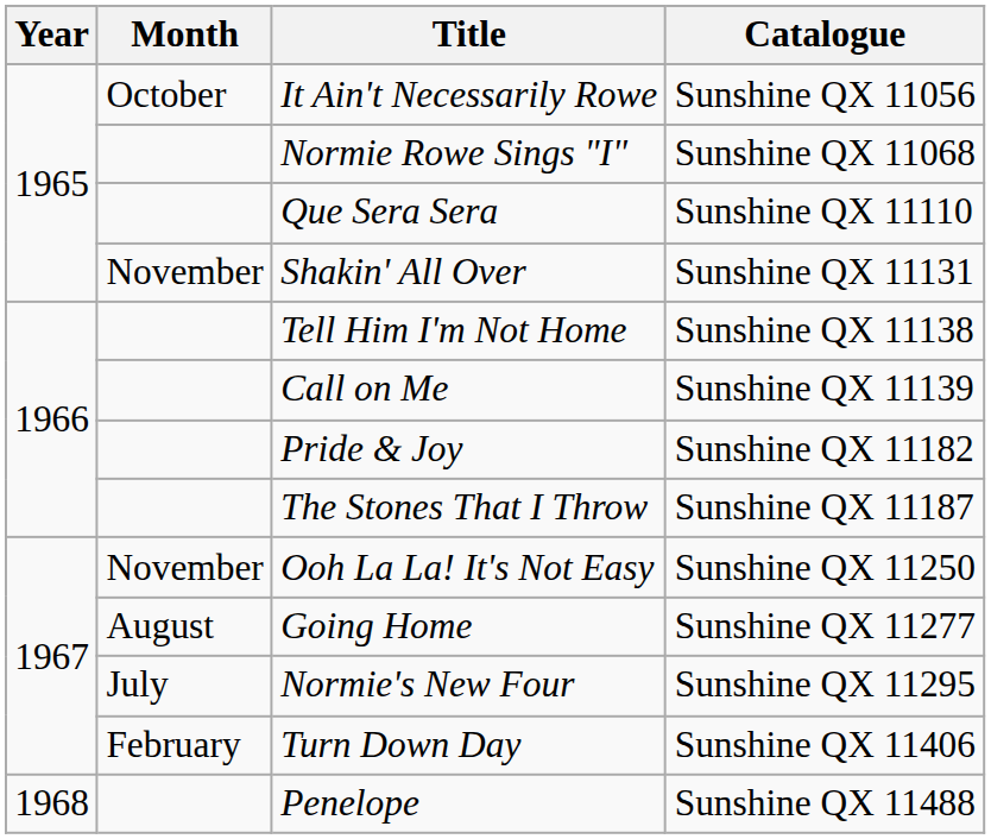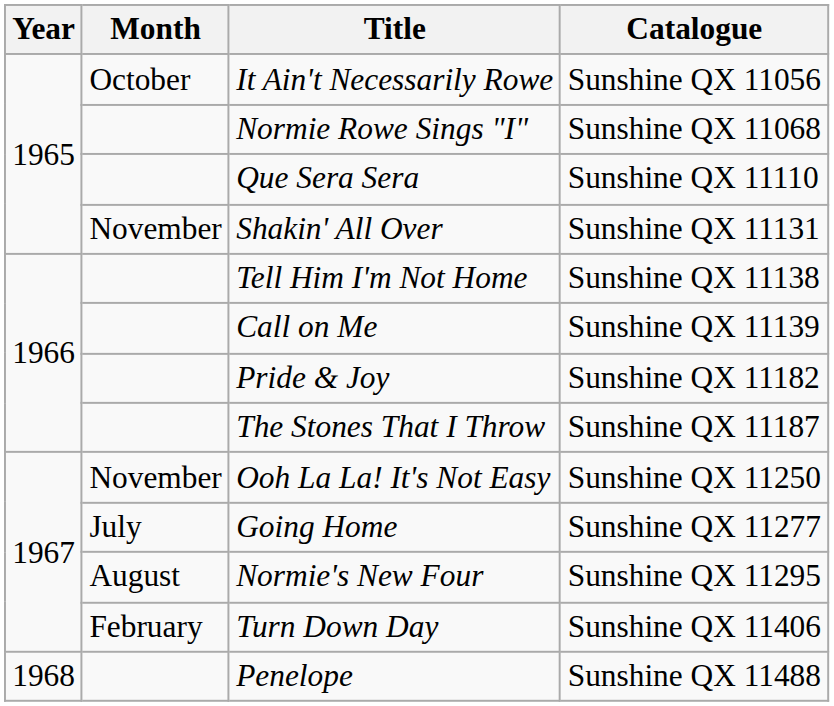 <table class="wikitable">
 <tr>
 <th>Year</th>
 <th>Month</th>
 <th>Title</th>
 <th>Catalogue</th>
 </tr>
 <tr>
 <td rowspan=4>1965</td>
 <td>October</td>
 <td><em>It Ain't Necessarily Rowe</em></td>
 <td>Sunshine QX 11056</td>
 </tr>
 <tr>
 <td></td>
 <td><em>Normie Rowe Sings "I"</em></td>
 <td>Sunshine QX 11068</td>
 </tr>
 <tr>
 <td></td>
 <td><em>Que Sera Sera</em></td>
 <td>Sunshine QX 11110</td>
 </tr>
 <tr>
 <td>November</td>
 <td><em>Shakin' All Over</em></td>
 <td>Sunshine QX 11131</td>
 </tr>
 <tr>
 <td rowspan=4>1966</td>
 <td></td>
 <td><em>Tell Him I'm Not Home</em></td>
 <td>Sunshine QX 11138</td>
 </tr>
 <tr>
 <td></td>
 <td><em>Call on Me</em></td>
 <td>Sunshine QX 11139</td>
 </tr>
 <tr>
 <td></td>
 <td><em>Pride & Joy</em></td>
 <td>Sunshine QX 11182</td>
 </tr>
 <tr>
 <td></td>
 <td><em>The Stones That I Throw</em></td>
 <td>Sunshine QX 11187</td>
 </tr>
 <tr>
 <td rowspan=4>1967</td>
 <td>November</td>
 <td><em>Ooh La La! It's Not Easy</em></td>
 <td>Sunshine QX 11250</td>
 </tr>
 <tr>
-<td>August</td>
+<td>July</td>
 <td><em>Going Home</em></td>
 <td>Sunshine QX 11277</td>
 </tr>
 <tr>
-<td>July</td>
+<td>August</td>
 <td><em>Normie's New Four</em></td>
 <td>Sunshine QX 11295</td>
 </tr>
 <tr>
 <td>February</td>
 <td><em>Turn Down Day</em></td>
 <td>Sunshine QX 11406</td>
 </tr>
 <tr>
 <td>1968</td>
 <td></td>
 <td><em>Penelope</em></td>
 <td>Sunshine QX 11488</td>
 </tr>
 </table>
